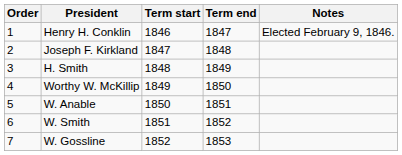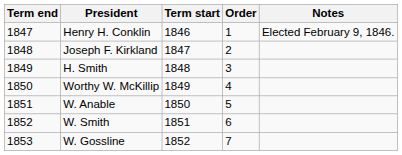 <table class="wikitable">
 <tr>
-<th>Order</th>
+<th>Term end</th>
 <th>President</th>
 <th>Term start</th>
-<th>Term end</th>
+<th>Order</th>
 <th>Notes</th>
 </tr>
 <tr>
-<td>1</td>
+<td>1847</td>
 <td>Henry H. Conklin</td>
 <td>1846</td>
-<td>1847</td>
+<td>1</td>
 <td>Elected February 9, 1846.</td>
 </tr>
 <tr>
-<td>2</td>
+<td>1848</td>
 <td>Joseph F. Kirkland</td>
 <td>1847</td>
-<td>1848</td>
+<td>2</td>
 <td></td>
 </tr>
 <tr>
-<td>3</td>
+<td>1849</td>
 <td>H. Smith</td>
 <td>1848</td>
-<td>1849</td>
+<td>3</td>
 <td></td>
 </tr>
 <tr>
-<td>4</td>
+<td>1850</td>
 <td>Worthy W. McKillip</td>
 <td>1849</td>
-<td>1850</td>
+<td>4</td>
 <td></td>
 </tr>
 <tr>
-<td>5</td>
+<td>1851</td>
 <td>W. Anable</td>
 <td>1850</td>
-<td>1851</td>
+<td>5</td>
 <td></td>
 </tr>
 <tr>
-<td>6</td>
+<td>1852</td>
 <td>W. Smith</td>
 <td>1851</td>
-<td>1852</td>
+<td>6</td>
 <td></td>
 </tr>
 <tr>
-<td>7</td>
+<td>1853</td>
 <td>W. Gossline</td>
 <td>1852</td>
-<td>1853</td>
+<td>7</td>
 <td></td>
 </tr>
 </table>
